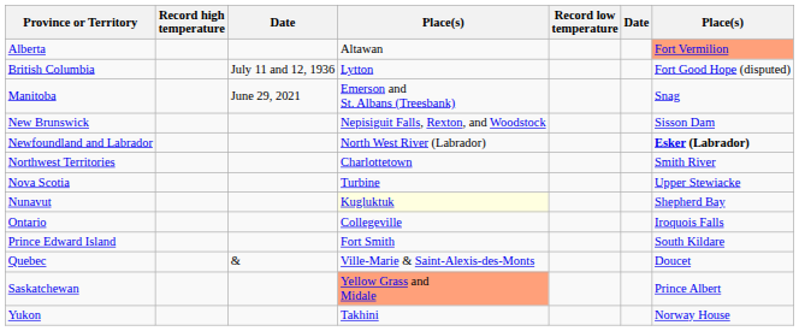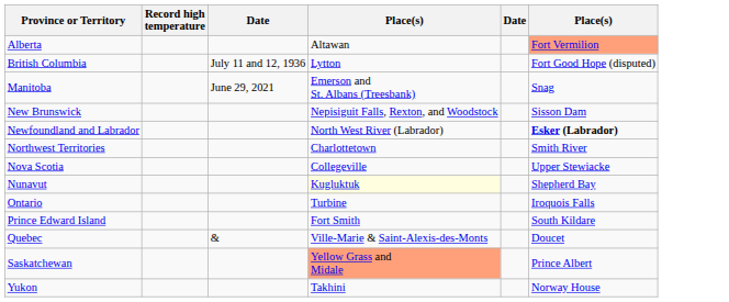 <table class="wikitable sortable">
 <tr>
 <th>Province or Territory</th>
 <th>Record high <br> temperature</th>
 <th>Date</th>
 <th>Place(s)</th>
-<th data-sort-type="number">Record low<br>temperature</th>
 <th>Date</th>
 <th>Place(s)</th>
 </tr>
 <tr>
 <td><a href='#'>Alberta</a></td>
 <td></td>
 <td></td>
 <td>Altawan</td>
 <td></td>
-<td></td>
 <td style="background: lightsalmon;"><a href='#'>Fort Vermilion</a></td>
 </tr>
 <tr>
 <td><a href='#'>British Columbia</a></td>
 <td><strong></strong></td>
 <td>July 11 and 12, 1936</td>
 <td><a href='#'>Lytton</a></td>
-<td></td>
 <td></td>
 <td><a href='#'>Fort Good Hope</a> (disputed)</td>
 </tr>
 <tr>
 <td><a href='#'>Manitoba</a></td>
 <td></td>
 <td>June 29, 2021</td>
 <td><a href='#'>Emerson</a> and<br><a href='#'>St. Albans (Treesbank)</a></td>
 <td></td>
-<td></td>
 <td><a href='#'>Snag</a></td>
 </tr>
 <tr>
 <td><a href='#'>New Brunswick</a></td>
 <td></td>
 <td></td>
 <td><a href='#'>Nepisiguit Falls</a>, <a href='#'>Rexton</a>, and <a href='#'>Woodstock</a></td>
-<td></td>
 <td></td>
 <td><a href='#'>Sisson Dam</a></td>
 </tr>
 <tr>
 <td><a href='#'>Newfoundland and Labrador</a></td>
 <td></td>
 <td></td>
 <td><a href='#'>North West River</a> (Labrador)</td>
 <td></td>
-<td></td>
 <td><strong><a href='#'>Esker</a> (Labrador)</strong></td>
 </tr>
 <tr>
 <td><a href='#'>Northwest Territories</a></td>
 <td></td>
 <td></td>
 <td><a href='#'>Charlottetown</a></td>
 <td></td>
-<td></td>
 <td><a href='#'>Smith River</a></td>
 </tr>
 <tr>
 <td><a href='#'>Nova Scotia</a></td>
 <td></td>
 <td></td>
-<td><a href='#'>Turbine</a></td>
-<td></td>
+<td><a href='#'>Collegeville</a></td>
 <td></td>
 <td><a href='#'>Upper Stewiacke</a></td>
 </tr>
 <tr>
 <td><a href='#'>Nunavut</a></td>
 <td></td>
 <td></td>
 <td style="background: lightyellow;"><a href='#'>Kugluktuk</a></td>
 <td></td>
-<td></td>
 <td><a href='#'>Shepherd Bay</a></td>
 </tr>
 <tr>
 <td rowspan="1"><a href='#'>Ontario</a></td>
 <td rowspan="1"></td>
 <td></td>
-<td><a href='#'>Collegeville</a></td>
-<td rowspan="1"></td>
+<td><a href='#'>Turbine</a></td>
 <td rowspan="1"></td>
 <td rowspan="1"><a href='#'>Iroquois Falls</a></td>
 </tr>
 <tr>
 <td><a href='#'>Prince Edward Island</a></td>
 <td></td>
 <td></td>
 <td><a href='#'>Fort Smith</a></td>
 <td></td>
-<td></td>
 <td><a href='#'>South Kildare</a></td>
 </tr>
 <tr>
 <td><a href='#'>Quebec</a></td>
 <td></td>
 <td> & </td>
 <td><a href='#'>Ville-Marie</a> & <a href='#'>Saint-Alexis-des-Monts</a></td>
-<td></td>
 <td></td>
 <td><a href='#'>Doucet</a></td>
 </tr>
 <tr>
 <td><a href='#'>Saskatchewan</a></td>
 <td></td>
 <td></td>
 <td style="background: lightsalmon;"><a href='#'>Yellow Grass</a> and<br><a href='#'>Midale</a></td>
 <td></td>
-<td></td>
 <td><a href='#'>Prince Albert</a></td>
 </tr>
 <tr>
 <td><a href='#'>Yukon</a></td>
 <td></td>
 <td></td>
 <td><a href='#'>Takhini</a></td>
-<td><strong></strong></td>
 <td></td>
 <td><a href='#'>Norway House</a></td>
 </tr>
 </table>
